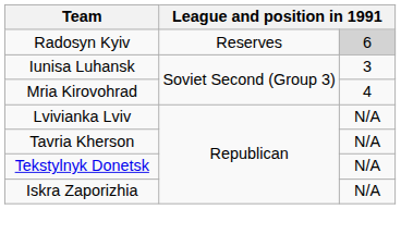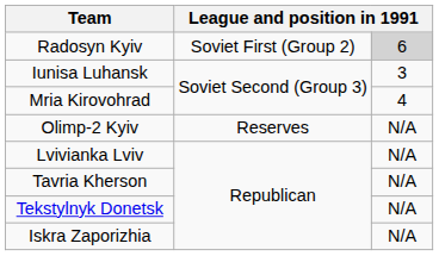 <table class="wikitable" style="text-align:center">
 <tr>
 <th>Team</th>
 <th colspan="2">League and position in 1991</th>
 </tr>
 <tr>
 <td width=150>Radosyn Kyiv</td>
-<td>Reserves</td>
+<td>Soviet First (Group 2)</td>
 <td width=50 style="background: lightgrey;">6</td>
 </tr>
 <tr>
 <td>Iunisa Luhansk</td>
 <td rowspan="2">Soviet Second (Group 3)</td>
 <td>3</td>
 </tr>
 <tr>
 <td>Mria Kirovohrad</td>
 <td>4</td>
+</tr>
+<tr>
+<td>Olimp-2 Kyiv</td>
+<td>Reserves</td>
+<td>N/A</td>
 </tr>
 <tr>
 <td>Lvivianka Lviv</td>
 <td rowspan="4">Republican</td>
 <td>N/A</td>
 </tr>
 <tr>
 <td>Tavria Kherson</td>
 <td>N/A</td>
 </tr>
 <tr>
 <td><a href='#'>Tekstylnyk Donetsk</a></td>
 <td>N/A</td>
 </tr>
 <tr>
 <td>Iskra Zaporizhia</td>
 <td>N/A</td>
 </tr>
 </table>
